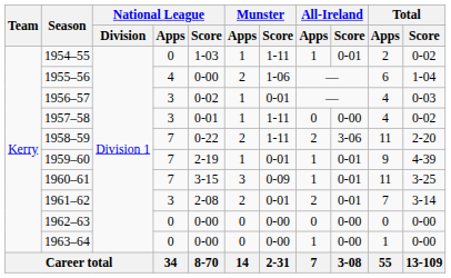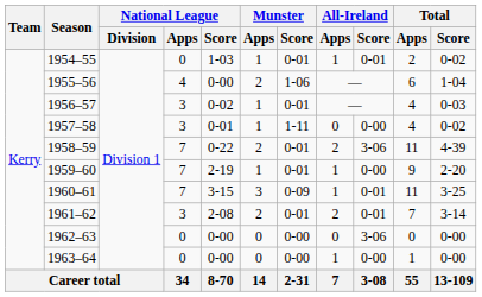 <table class="wikitable" style="text-align:center">
 <tr>
 <th rowspan="2">Team</th>
 <th rowspan="2">Season</th>
 <th colspan="3"><a href='#'>National League</a></th>
 <th colspan="2"><a href='#'>Munster</a></th>
 <th colspan="2"><a href='#'>All-Ireland</a></th>
 <th colspan="2">Total</th>
 </tr>
 <tr>
 <th>Division</th>
 <th>Apps</th>
 <th>Score</th>
 <th>Apps</th>
 <th>Score</th>
 <th>Apps</th>
 <th>Score</th>
 <th>Apps</th>
 <th>Score</th>
 </tr>
 <tr>
 <td rowspan="10"><a href='#'>Kerry</a></td>
 <td>1954–55</td>
 <td rowspan="10"><a href='#'>Division 1</a></td>
 <td>0</td>
 <td>1-03</td>
 <td>1</td>
-<td>1-11</td>
+<td>0-01</td>
 <td>1</td>
 <td>0-01</td>
 <td>2</td>
 <td>0-02</td>
 </tr>
 <tr>
 <td>1955–56</td>
 <td>4</td>
 <td>0-00</td>
 <td>2</td>
 <td>1-06</td>
 <td colspan=2>—</td>
 <td>6</td>
 <td>1-04</td>
 </tr>
 <tr>
 <td>1956–57</td>
 <td>3</td>
 <td>0-02</td>
 <td>1</td>
 <td>0-01</td>
 <td colspan=2>—</td>
 <td>4</td>
 <td>0-03</td>
 </tr>
 <tr>
 <td>1957–58</td>
 <td>3</td>
 <td>0-01</td>
 <td>1</td>
 <td>1-11</td>
 <td>0</td>
 <td>0-00</td>
 <td>4</td>
 <td>0-02</td>
 </tr>
 <tr>
 <td>1958–59</td>
 <td>7</td>
 <td>0-22</td>
 <td>2</td>
-<td>1-11</td>
+<td>0-01</td>
 <td>2</td>
 <td>3-06</td>
 <td>11</td>
-<td>2-20</td>
+<td>4-39</td>
 </tr>
 <tr>
 <td>1959–60</td>
 <td>7</td>
 <td>2-19</td>
 <td>1</td>
 <td>0-01</td>
 <td>1</td>
-<td>0-01</td>
+<td>0-00</td>
 <td>9</td>
-<td>4-39</td>
+<td>2-20</td>
 </tr>
 <tr>
 <td>1960–61</td>
 <td>7</td>
 <td>3-15</td>
 <td>3</td>
 <td>0-09</td>
 <td>1</td>
 <td>0-01</td>
 <td>11</td>
 <td>3-25</td>
 </tr>
 <tr>
 <td>1961–62</td>
 <td>3</td>
 <td>2-08</td>
 <td>2</td>
 <td>0-01</td>
 <td>2</td>
 <td>0-01</td>
 <td>7</td>
 <td>3-14</td>
 </tr>
 <tr>
 <td>1962–63</td>
 <td>0</td>
 <td>0-00</td>
 <td>0</td>
 <td>0-00</td>
 <td>0</td>
-<td>0-00</td>
+<td>3-06</td>
 <td>0</td>
 <td>0-00</td>
 </tr>
 <tr>
 <td>1963–64</td>
 <td>0</td>
 <td>0-00</td>
 <td>0</td>
 <td>0-00</td>
 <td>1</td>
 <td>0-00</td>
 <td>1</td>
 <td>0-00</td>
 </tr>
 <tr>
 <th colspan="3">Career total</th>
 <th>34</th>
 <th>8-70</th>
 <th>14</th>
 <th>2-31</th>
 <th>7</th>
 <th>3-08</th>
 <th>55</th>
 <th>13-109</th>
 </tr>
 </table>
